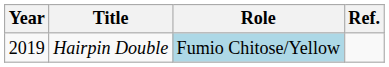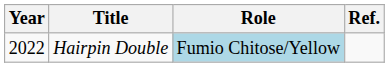 <table class="wikitable sortable plainrowheaders">
 <tr>
 <th scope="col">Year</th>
 <th scope="col">Title</th>
 <th scope="col">Role</th>
 <th scope="col" class="unsortable">Ref.</th>
 </tr>
 <tr>
-<td>2019</td>
+<td>2022</td>
 <td><em>Hairpin Double</em></td>
 <td style="background: lightblue;">Fumio Chitose/Yellow</td>
 <td></td>
 </tr>
 </table>
